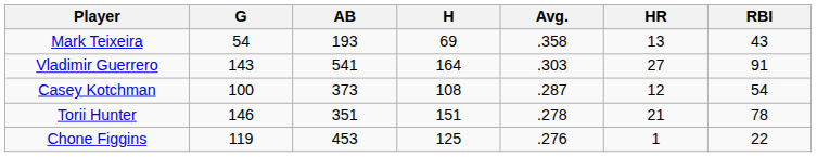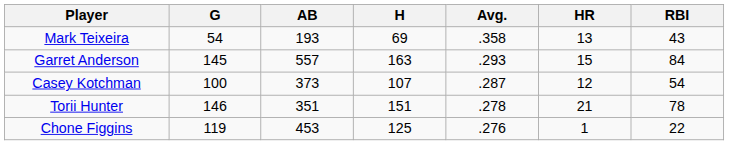 <table class="wikitable sortable">
 <tr>
 <th bgcolor="#DDDDFF" width="16%">Player</th>
 <th bgcolor="#DDDDFF" width="9%">G</th>
 <th bgcolor="#DDDDFF" width="9%">AB</th>
 <th bgcolor="#DDDDFF" width="9%">H</th>
 <th bgcolor="#DDDDFF" width="9%">Avg.</th>
 <th bgcolor="#DDDDFF" width="9%">HR</th>
 <th bgcolor="#DDDDFF" width="9%">RBI</th>
 </tr>
 <tr align=center>
 <td><a href='#'>Mark Teixeira</a></td>
 <td>54</td>
 <td>193</td>
 <td>69</td>
 <td>.358</td>
 <td>13</td>
 <td>43</td>
 </tr>
 <tr align=center>
-<td><a href='#'>Vladimir Guerrero</a></td>
-<td>143</td>
-<td>541</td>
-<td>164</td>
-<td>.303</td>
-<td>27</td>
-<td>91</td>
+<td><a href='#'>Garret Anderson</a></td>
+<td>145</td>
+<td>557</td>
+<td>163</td>
+<td>.293</td>
+<td>15</td>
+<td>84</td>
 </tr>
 <tr align=center>
 <td><a href='#'>Casey Kotchman</a></td>
 <td>100</td>
 <td>373</td>
-<td>108</td>
+<td>107</td>
 <td>.287</td>
 <td>12</td>
 <td>54</td>
 </tr>
 <tr align=center>
 <td><a href='#'>Torii Hunter</a></td>
 <td>146</td>
 <td>351</td>
 <td>151</td>
 <td>.278</td>
 <td>21</td>
 <td>78</td>
 </tr>
 <tr align=center>
 <td><a href='#'>Chone Figgins</a></td>
 <td>119</td>
 <td>453</td>
 <td>125</td>
 <td>.276</td>
 <td>1</td>
 <td>22</td>
 </tr>
 </table>
